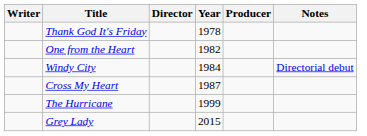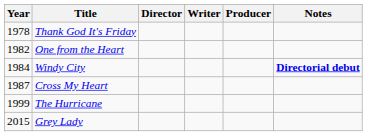 <table class="wikitable">
 <tr>
-<th>Writer</th>
+<th>Year</th>
 <th>Title</th>
 <th>Director</th>
-<th>Year</th>
+<th>Writer</th>
 <th>Producer</th>
 <th>Notes</th>
 </tr>
 <tr>
-<td></td>
+<td>1978</td>
 <td><em><a href='#'>Thank God It's Friday</a></em></td>
 <td></td>
-<td>1978</td>
+<td></td>
 <td></td>
 <td></td>
 </tr>
 <tr>
-<td></td>
+<td>1982</td>
 <td><em><a href='#'>One from the Heart</a></em></td>
 <td></td>
-<td>1982</td>
+<td></td>
 <td></td>
 <td></td>
 </tr>
 <tr>
-<td></td>
+<td>1984</td>
 <td><em><a href='#'>Windy City</a></em></td>
 <td></td>
-<td>1984</td>
 <td></td>
-<td><a href='#'>Directorial debut</a></td>
+<td></td>
+<td><strong><a href='#'>Directorial debut</a></strong></td>
 </tr>
 <tr>
-<td></td>
+<td>1987</td>
 <td><em><a href='#'>Cross My Heart</a></em></td>
 <td></td>
-<td>1987</td>
+<td></td>
 <td></td>
 <td></td>
 </tr>
 <tr>
-<td></td>
+<td>1999</td>
 <td><em><a href='#'>The Hurricane</a></em></td>
 <td></td>
-<td>1999</td>
+<td></td>
 <td></td>
 <td></td>
 </tr>
 <tr>
-<td></td>
+<td>2015</td>
 <td><em><a href='#'>Grey Lady</a></em></td>
 <td></td>
-<td>2015</td>
+<td></td>
 <td></td>
 <td></td>
 </tr>
 </table>
